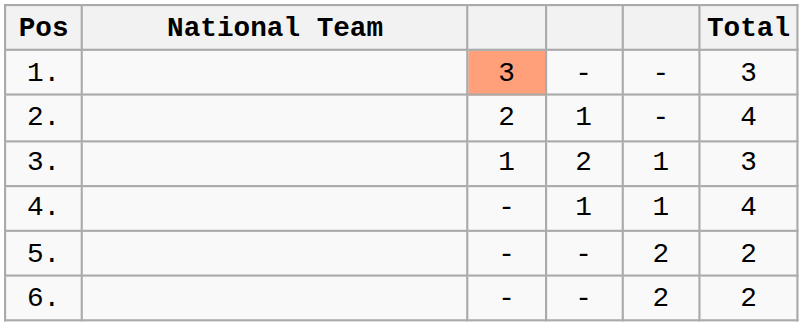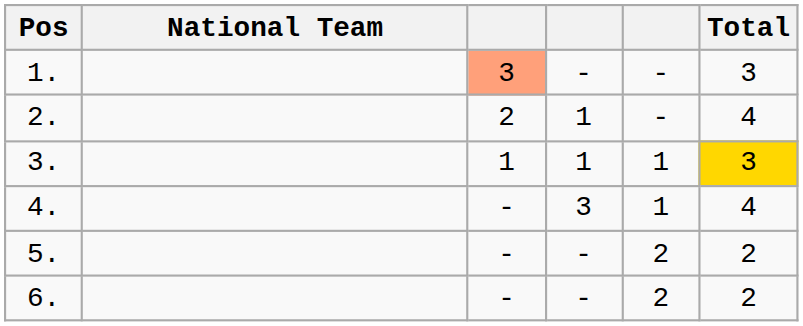 <table class="wikitable" style="font-size: 100%">
 <tr>
 <th width=30px>Pos</th>
 <th style="width:175px;">National Team</th>
 <th width=30px ></th>
 <th width=30px ></th>
 <th width=30px ></th>
 <th width=40px>Total</th>
 </tr>
 <tr align=center>
 <td>1.</td>
 <td align=left></td>
 <td style="background: lightsalmon;">3</td>
 <td>-</td>
 <td>-</td>
 <td>3</td>
 </tr>
 <tr align=center>
 <td>2.</td>
 <td align=left></td>
 <td>2</td>
 <td>1</td>
 <td>-</td>
 <td>4</td>
 </tr>
 <tr align=center>
 <td>3.</td>
 <td align=left></td>
 <td>1</td>
-<td>2</td>
 <td>1</td>
-<td>3</td>
+<td>1</td>
+<td style="background: gold;">3</td>
 </tr>
 <tr align=center>
 <td>4.</td>
 <td align=left></td>
 <td>-</td>
-<td>1</td>
+<td>3</td>
 <td>1</td>
 <td>4</td>
 </tr>
 <tr align=center>
 <td>5.</td>
 <td align=left></td>
 <td>-</td>
 <td>-</td>
 <td>2</td>
 <td>2</td>
 </tr>
 <tr align=center>
 <td>6.</td>
 <td align=left></td>
 <td>-</td>
 <td>-</td>
 <td>2</td>
 <td>2</td>
 </tr>
 </table>
